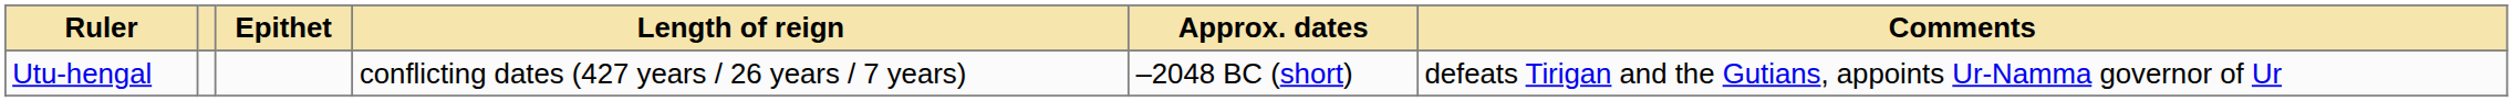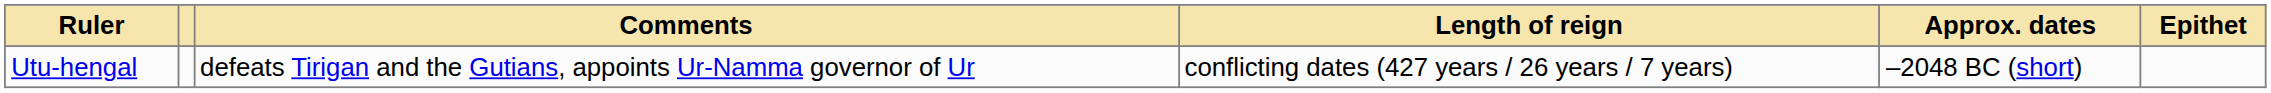 <table class="nowraplinks" cellspacing="0" cellpadding="3" width="600px" rules="all" style="background:#fbfbfb; border-style: solid; border-width: 1px; font-size:90%; empty-cells:show; border-collapse:collapse; width:100%;">
 <tr bgcolor="#F6E6AE">
 <th>Ruler</th>
 <th></th>
-<th>Epithet</th>
+<th>Comments</th>
 <th>Length of reign</th>
 <th>Approx. dates</th>
-<th>Comments</th>
+<th>Epithet</th>
 </tr>
 <tr>
 <td><a href='#'>Utu-hengal</a></td>
 <td></td>
-<td></td>
+<td>defeats <a href='#'>Tirigan</a> and the <a href='#'>Gutians</a>, appoints <a href='#'>Ur-Namma</a> governor of <a href='#'>Ur</a></td>
 <td>conflicting dates (427 years / 26 years / 7 years)</td>
 <td>–2048 BC (<a href='#'>short</a>)</td>
-<td>defeats <a href='#'>Tirigan</a> and the <a href='#'>Gutians</a>, appoints <a href='#'>Ur-Namma</a> governor of <a href='#'>Ur</a></td>
+<td></td>
 </tr>
 </table>
